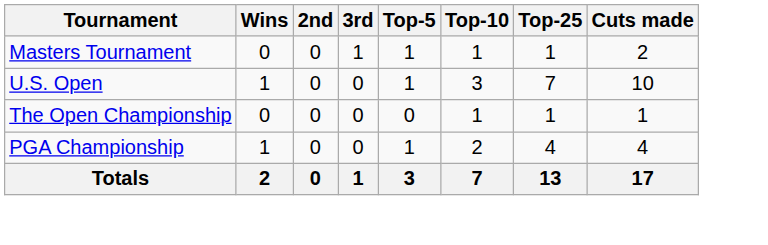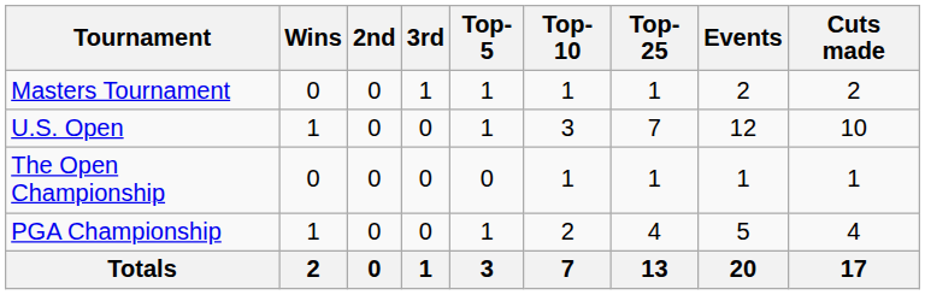 <table class=wikitable style=text-align:center>
 <tr>
 <th>Tournament</th>
 <th>Wins</th>
 <th>2nd</th>
 <th>3rd</th>
 <th>Top-5</th>
 <th>Top-10</th>
 <th>Top-25</th>
+<th>Events</th>
 <th>Cuts made</th>
 </tr>
 <tr>
 <td align=left><a href='#'>Masters Tournament</a></td>
 <td>0</td>
 <td>0</td>
 <td>1</td>
 <td>1</td>
 <td>1</td>
 <td>1</td>
 <td>2</td>
+<td>2</td>
 </tr>
 <tr>
 <td align=left><a href='#'>U.S. Open</a></td>
 <td>1</td>
 <td>0</td>
 <td>0</td>
 <td>1</td>
 <td>3</td>
 <td>7</td>
+<td>12</td>
 <td>10</td>
 </tr>
 <tr>
 <td align=left><a href='#'>The Open Championship</a></td>
 <td>0</td>
 <td>0</td>
 <td>0</td>
 <td>0</td>
+<td>1</td>
 <td>1</td>
 <td>1</td>
 <td>1</td>
 </tr>
 <tr>
 <td align=left><a href='#'>PGA Championship</a></td>
 <td>1</td>
 <td>0</td>
 <td>0</td>
 <td>1</td>
 <td>2</td>
 <td>4</td>
+<td>5</td>
 <td>4</td>
 </tr>
 <tr>
 <th>Totals</th>
 <th>2</th>
 <th>0</th>
 <th>1</th>
 <th>3</th>
 <th>7</th>
 <th>13</th>
+<th>20</th>
 <th>17</th>
 </tr>
 </table>
